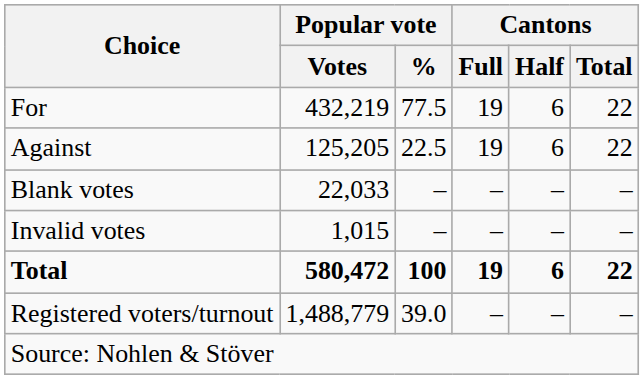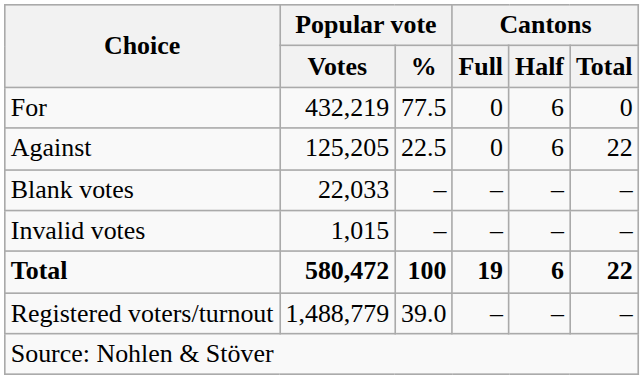 <table class=wikitable style=text-align:right>
 <tr>
 <th rowspan=2>Choice</th>
 <th colspan=2>Popular vote</th>
 <th colspan=3>Cantons</th>
 </tr>
 <tr>
 <th>Votes</th>
 <th>%</th>
 <th>Full</th>
 <th>Half</th>
 <th>Total</th>
 </tr>
 <tr>
 <td align=left>For</td>
 <td>432,219</td>
 <td>77.5</td>
-<td>19</td>
+<td>0</td>
 <td>6</td>
-<td>22</td>
+<td>0</td>
 </tr>
 <tr>
 <td align=left>Against</td>
 <td>125,205</td>
 <td>22.5</td>
-<td>19</td>
+<td>0</td>
 <td>6</td>
 <td>22</td>
 </tr>
 <tr>
 <td align=left>Blank votes</td>
 <td>22,033</td>
 <td>–</td>
 <td>–</td>
 <td>–</td>
 <td>–</td>
 </tr>
 <tr>
 <td align=left>Invalid votes</td>
 <td>1,015</td>
 <td>–</td>
 <td>–</td>
 <td>–</td>
 <td>–</td>
 </tr>
 <tr>
 <td align=left><strong>Total</strong></td>
 <td><strong>580,472</strong></td>
 <td><strong>100</strong></td>
 <td><strong>19</strong></td>
 <td><strong>6</strong></td>
 <td><strong>22</strong></td>
 </tr>
 <tr>
 <td align=left>Registered voters/turnout</td>
 <td>1,488,779</td>
 <td>39.0</td>
 <td>–</td>
 <td>–</td>
 <td>–</td>
 </tr>
 <tr>
 <td align=left colspan=6>Source: Nohlen & Stöver</td>
 </tr>
 </table>
